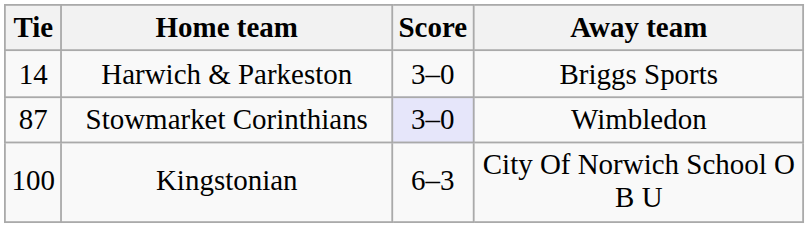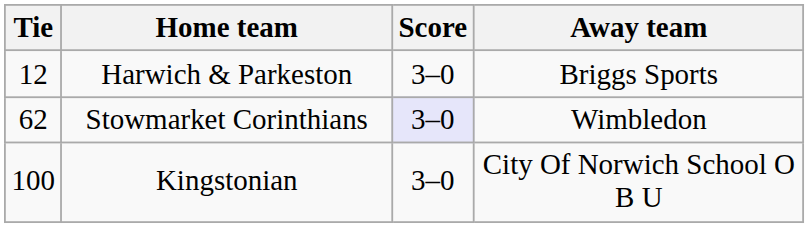 <table class="wikitable" style="text-align:center;">
 <tr>
 <th width=20>Tie</th>
 <th width=175>Home team</th>
 <th width=20>Score</th>
 <th width=175>Away team</th>
 </tr>
 <tr>
-<td>14</td>
+<td>12</td>
 <td>Harwich & Parkeston</td>
 <td>3–0</td>
 <td>Briggs Sports</td>
 </tr>
 <tr>
-<td>87</td>
+<td>62</td>
 <td>Stowmarket Corinthians</td>
 <td style="background: lavender;">3–0</td>
 <td>Wimbledon</td>
 </tr>
 <tr>
 <td>100</td>
 <td>Kingstonian</td>
-<td>6–3</td>
+<td>3–0</td>
 <td>City Of Norwich School O B U</td>
 </tr>
 </table>
